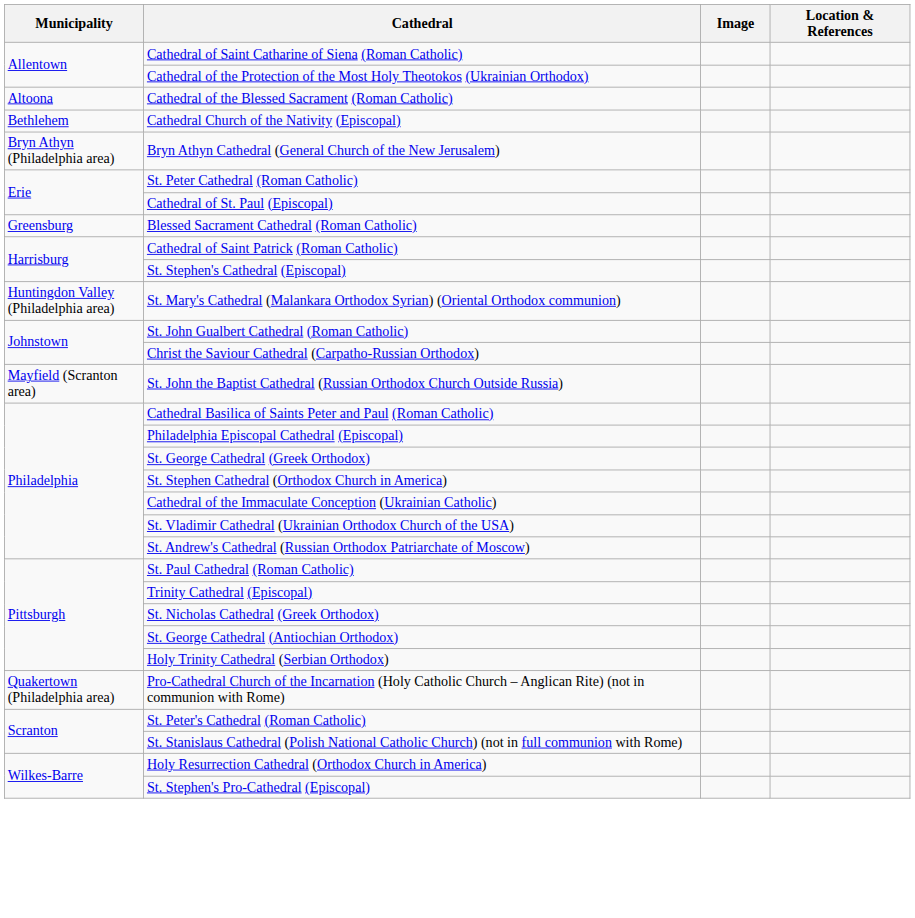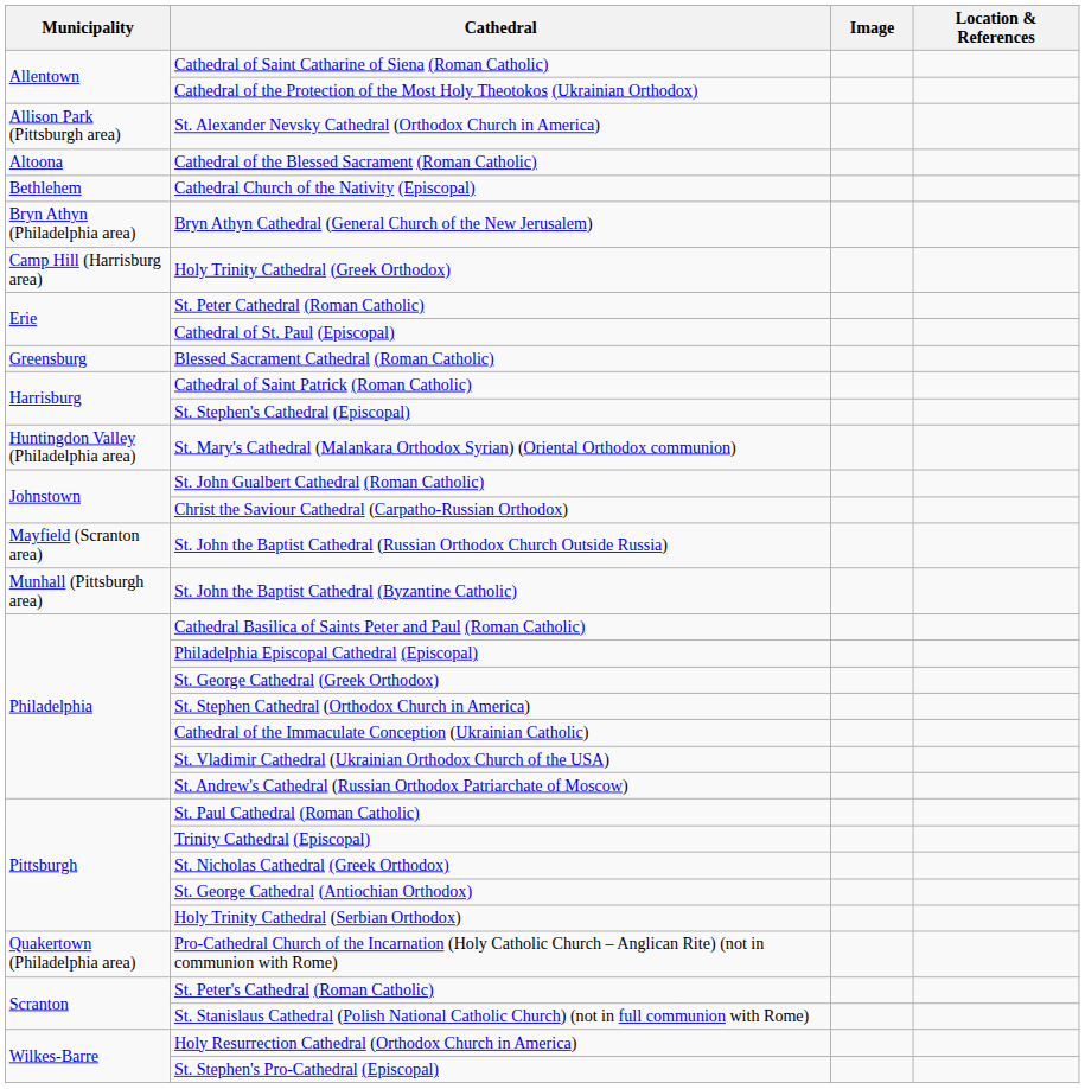 <table width=65% class="wikitable">
 <tr>
 <th width = 10%>Municipality</th>
 <th width = 40%>Cathedral</th>
 <th width = 5%>Image</th>
 <th width = 10%>Location & References</th>
 </tr>
 <tr>
 <td rowspan=2><a href='#'>Allentown</a></td>
 <td><a href='#'>Cathedral of Saint Catharine of Siena</a> <a href='#'>(Roman Catholic)</a></td>
 <td></td>
 <td><small></small><br></td>
 </tr>
 <tr>
 <td><a href='#'>Cathedral of the Protection of the Most Holy Theotokos</a> <a href='#'>(Ukrainian Orthodox)</a></td>
 <td></td>
 <td><small></small><br></td>
 </tr>
 <tr>
+<td><a href='#'>Allison Park</a> (Pittsburgh area)</td>
+<td><a href='#'>St. Alexander Nevsky Cathedral</a> (<a href='#'>Orthodox Church in America</a>)</td>
+<td></td>
+<td><small></small><br></td>
+</tr>
+<tr>
 <td><a href='#'>Altoona</a></td>
 <td><a href='#'>Cathedral of the Blessed Sacrament</a> <a href='#'>(Roman Catholic)</a></td>
 <td></td>
 <td><small></small><br></td>
 </tr>
 <tr>
 <td><a href='#'>Bethlehem</a></td>
 <td><a href='#'>Cathedral Church of the Nativity</a> <a href='#'>(Episcopal)</a></td>
 <td></td>
 <td><small></small><br></td>
 </tr>
 <tr>
 <td><a href='#'>Bryn Athyn</a> (Philadelphia area)</td>
 <td><a href='#'>Bryn Athyn Cathedral</a> (<a href='#'>General Church of the New Jerusalem</a>)</td>
+<td></td>
+<td><small></small><br></td>
+</tr>
+<tr>
+<td><a href='#'>Camp Hill</a> (Harrisburg area)</td>
+<td><a href='#'>Holy Trinity Cathedral</a> <a href='#'>(Greek Orthodox)</a></td>
 <td></td>
 <td><small></small><br></td>
 </tr>
 <tr>
 <td rowspan=2><a href='#'>Erie</a></td>
 <td><a href='#'>St. Peter Cathedral</a> <a href='#'>(Roman Catholic)</a></td>
 <td></td>
 <td><small></small><br></td>
 </tr>
 <tr>
 <td><a href='#'>Cathedral of St. Paul</a> <a href='#'>(Episcopal)</a></td>
 <td></td>
 <td><small></small><br></td>
 </tr>
 <tr>
 <td><a href='#'>Greensburg</a></td>
 <td><a href='#'>Blessed Sacrament Cathedral</a> <a href='#'>(Roman Catholic)</a></td>
 <td></td>
 <td><small></small><br></td>
 </tr>
 <tr>
 <td rowspan=2><a href='#'>Harrisburg</a></td>
 <td><a href='#'>Cathedral of Saint Patrick</a> <a href='#'>(Roman Catholic)</a></td>
 <td></td>
 <td><small></small><br></td>
 </tr>
 <tr>
 <td><a href='#'>St. Stephen's Cathedral</a> <a href='#'>(Episcopal)</a></td>
 <td></td>
 <td><small></small><br></td>
 </tr>
 <tr>
 <td><a href='#'>Huntingdon Valley</a> (Philadelphia area)</td>
 <td><a href='#'>St. Mary's Cathedral</a> (<a href='#'>Malankara Orthodox Syrian</a>) (<a href='#'>Oriental Orthodox communion</a>)</td>
 <td></td>
 <td><small></small><br></td>
 </tr>
 <tr>
 <td rowspan=2><a href='#'>Johnstown</a></td>
 <td><a href='#'>St. John Gualbert Cathedral</a> <a href='#'>(Roman Catholic)</a></td>
 <td></td>
 <td><small></small><br></td>
 </tr>
 <tr>
 <td><a href='#'>Christ the Saviour Cathedral</a> (<a href='#'>Carpatho-Russian Orthodox</a>)</td>
 <td></td>
 <td><small></small><br></td>
 </tr>
 <tr>
 <td><a href='#'>Mayfield</a> (Scranton area)</td>
 <td><a href='#'>St. John the Baptist Cathedral</a> (<a href='#'>Russian Orthodox Church Outside Russia</a>)</td>
+<td></td>
+<td><small></small><br></td>
+</tr>
+<tr>
+<td><a href='#'>Munhall</a> (Pittsburgh area)</td>
+<td><a href='#'>St. John the Baptist Cathedral</a> <a href='#'>(Byzantine Catholic)</a></td>
 <td></td>
 <td><small></small><br></td>
 </tr>
 <tr>
 <td rowspan=7><a href='#'>Philadelphia</a></td>
 <td><a href='#'>Cathedral Basilica of Saints Peter and Paul</a> <a href='#'>(Roman Catholic)</a></td>
 <td></td>
 <td><small></small><br></td>
 </tr>
 <tr>
 <td><a href='#'>Philadelphia Episcopal Cathedral</a> <a href='#'>(Episcopal)</a></td>
 <td></td>
 <td><small></small><br></td>
 </tr>
 <tr>
 <td><a href='#'>St. George Cathedral</a> <a href='#'>(Greek Orthodox)</a></td>
 <td></td>
 <td><small></small><br></td>
 </tr>
 <tr>
 <td><a href='#'>St. Stephen Cathedral</a> (<a href='#'>Orthodox Church in America</a>)</td>
 <td></td>
 <td><small></small><br></td>
 </tr>
 <tr>
 <td><a href='#'>Cathedral of the Immaculate Conception</a> (<a href='#'>Ukrainian Catholic</a>)</td>
 <td></td>
 <td><small></small><br></td>
 </tr>
 <tr>
 <td><a href='#'>St. Vladimir Cathedral</a> (<a href='#'>Ukrainian Orthodox Church of the USA</a>)</td>
 <td></td>
 <td><small></small><br></td>
 </tr>
 <tr>
 <td><a href='#'>St. Andrew's Cathedral</a> (<a href='#'>Russian Orthodox Patriarchate of Moscow</a>)</td>
 <td></td>
 <td><small></small><br></td>
 </tr>
 <tr>
 <td rowspan=5><a href='#'>Pittsburgh</a></td>
 <td><a href='#'>St. Paul Cathedral</a> <a href='#'>(Roman Catholic)</a></td>
 <td></td>
 <td><small></small><br></td>
 </tr>
 <tr>
 <td><a href='#'>Trinity Cathedral</a> <a href='#'>(Episcopal)</a></td>
 <td></td>
 <td><small></small><br></td>
 </tr>
 <tr>
 <td><a href='#'>St. Nicholas Cathedral</a> <a href='#'>(Greek Orthodox)</a></td>
 <td></td>
 <td><small></small><br></td>
 </tr>
 <tr>
 <td><a href='#'>St. George Cathedral</a> <a href='#'>(Antiochian Orthodox)</a></td>
 <td></td>
 <td><small></small><br></td>
 </tr>
 <tr>
 <td><a href='#'>Holy Trinity Cathedral</a> (<a href='#'>Serbian Orthodox</a>)</td>
 <td></td>
 <td><small></small><br></td>
 </tr>
 <tr>
 <td><a href='#'>Quakertown</a> (Philadelphia area)</td>
 <td><a href='#'>Pro-Cathedral Church of the Incarnation</a> (Holy Catholic Church – Anglican Rite) (not in communion with Rome)</td>
 <td></td>
 <td><small></small><br></td>
 </tr>
 <tr>
 <td rowspan=2><a href='#'>Scranton</a></td>
 <td><a href='#'>St. Peter's Cathedral</a> <a href='#'>(Roman Catholic)</a></td>
 <td></td>
 <td><small></small><br></td>
 </tr>
 <tr>
 <td><a href='#'>St. Stanislaus Cathedral</a> (<a href='#'>Polish National Catholic Church</a>) (not in <a href='#'>full communion</a> with Rome)</td>
 <td></td>
 <td><small></small><br></td>
 </tr>
 <tr>
 <td rowspan=2><a href='#'>Wilkes-Barre</a></td>
 <td><a href='#'>Holy Resurrection Cathedral</a> (<a href='#'>Orthodox Church in America</a>)</td>
 <td></td>
 <td><small></small><br></td>
 </tr>
 <tr>
 <td><a href='#'>St. Stephen's Pro-Cathedral</a> <a href='#'>(Episcopal)</a></td>
 <td></td>
 <td><small></small><br></td>
 </tr>
 </table>
